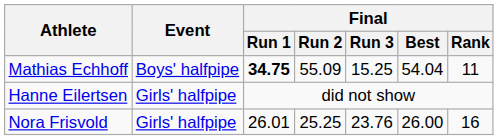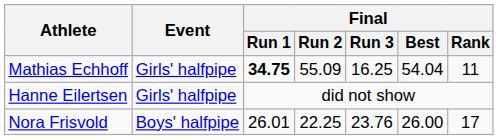 <table class="wikitable" style="font-size:90%">
 <tr>
 <th rowspan=2>Athlete</th>
 <th rowspan=2>Event</th>
 <th colspan=5>Final</th>
 </tr>
 <tr style="font-size:95%">
 <th>Run 1</th>
 <th>Run 2</th>
 <th>Run 3</th>
 <th>Best</th>
 <th>Rank</th>
 </tr>
 <tr align=center>
 <td align=left><a href='#'>Mathias Echhoff</a></td>
-<td align=left><a href='#'>Boys' halfpipe</a></td>
+<td align=left><a href='#'>Girls' halfpipe</a></td>
 <td><strong>34.75</strong></td>
 <td>55.09</td>
-<td>15.25</td>
+<td>16.25</td>
 <td>54.04</td>
 <td>11</td>
 </tr>
 <tr align=center>
 <td align=left><a href='#'>Hanne Eilertsen</a></td>
 <td align=left><a href='#'>Girls' halfpipe</a></td>
 <td colspan=5>did not show</td>
 </tr>
 <tr align=center>
 <td align=left><a href='#'>Nora Frisvold</a></td>
-<td align=left><a href='#'>Girls' halfpipe</a></td>
+<td align=left><a href='#'>Boys' halfpipe</a></td>
 <td>26.01</td>
-<td>25.25</td>
+<td>22.25</td>
 <td>23.76</td>
 <td>26.00</td>
-<td>16</td>
+<td>17</td>
 </tr>
 </table>
